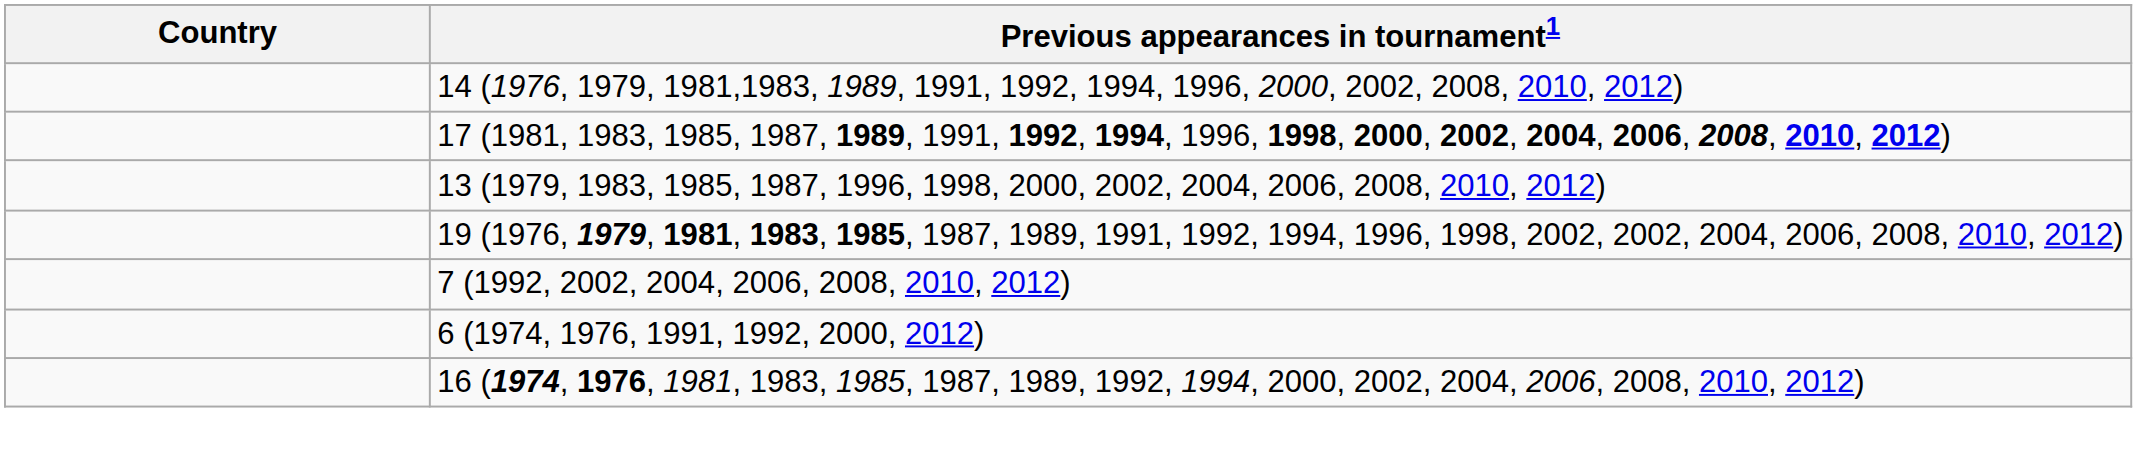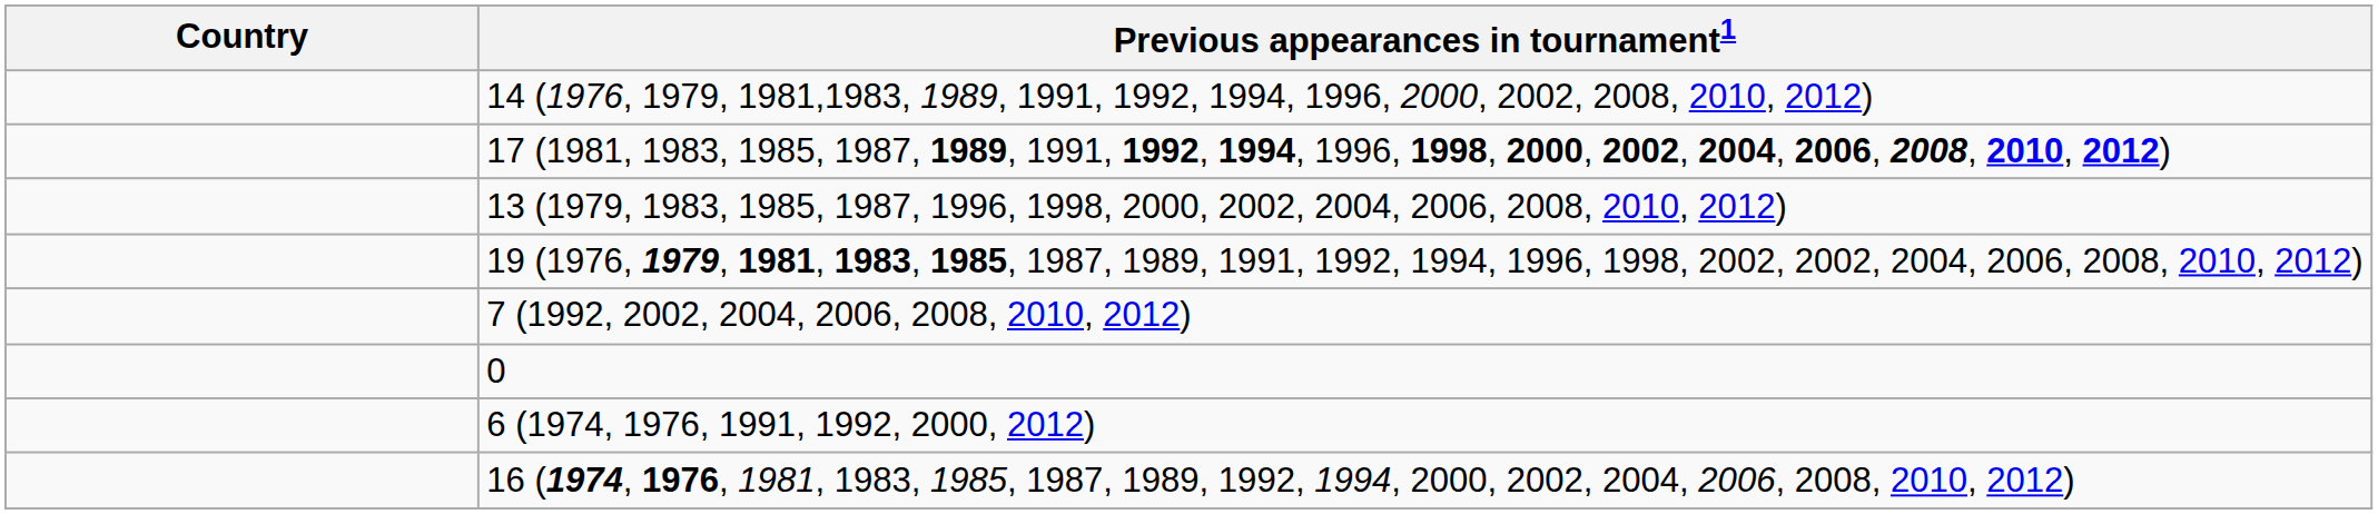 <table class="wikitable sortable">
 <tr>
 <th width=20%>Country</th>
 <th width=80%>Previous appearances in tournament<sup><a href='#'>1</a></sup></th>
 </tr>
 <tr>
 <td></td>
 <td>14 (<em>1976</em>, 1979, 1981,1983, <em>1989</em>, 1991, 1992, 1994, 1996, <em>2000</em>, 2002, 2008, <a href='#'>2010</a>, <a href='#'>2012</a>)</td>
 </tr>
 <tr>
 <td></td>
 <td>17 (1981, 1983, 1985, 1987, <strong>1989</strong>, 1991, <strong>1992</strong>, <strong>1994</strong>, 1996, <strong>1998</strong>, <strong>2000</strong>, <strong>2002</strong>, <strong>2004</strong>, <strong>2006</strong>, <strong><em>2008</em></strong>, <strong><a href='#'>2010</a></strong>, <strong><a href='#'>2012</a></strong>)</td>
 </tr>
 <tr>
 <td></td>
 <td>13 (1979, 1983, 1985, 1987, 1996, 1998, 2000, 2002, 2004, 2006, 2008, <a href='#'>2010</a>, <a href='#'>2012</a>)</td>
 </tr>
 <tr>
 <td></td>
 <td>19 (1976, <strong><em>1979</em></strong>, <strong>1981</strong>, <strong>1983</strong>, <strong>1985</strong>, 1987, 1989, 1991, 1992, 1994, 1996, 1998, 2002, 2002, 2004, 2006, 2008, <a href='#'>2010</a>, <a href='#'>2012</a>)</td>
 </tr>
 <tr>
 <td></td>
 <td>7 (1992, 2002, 2004, 2006, 2008, <a href='#'>2010</a>, <a href='#'>2012</a>)</td>
 </tr>
 <tr>
 <td></td>
+<td>0</td>
+</tr>
+<tr>
+<td></td>
 <td>6 (1974, 1976, 1991, 1992, 2000, <a href='#'>2012</a>)</td>
 </tr>
 <tr>
 <td></td>
 <td>16 (<strong><em>1974</em></strong>, <strong>1976</strong>, <em>1981</em>, 1983, <em>1985</em>, 1987, 1989, 1992, <em>1994</em>, 2000, 2002, 2004, <em>2006</em>, 2008, <a href='#'>2010</a>, <a href='#'>2012</a>)</td>
 </tr>
 </table>
